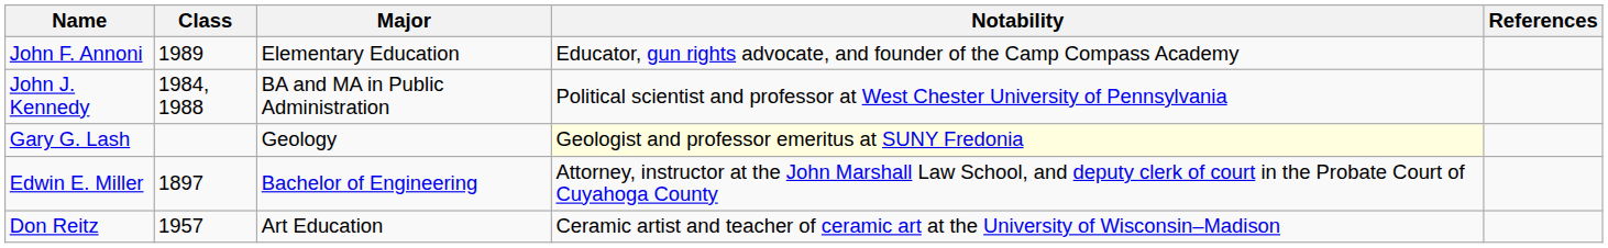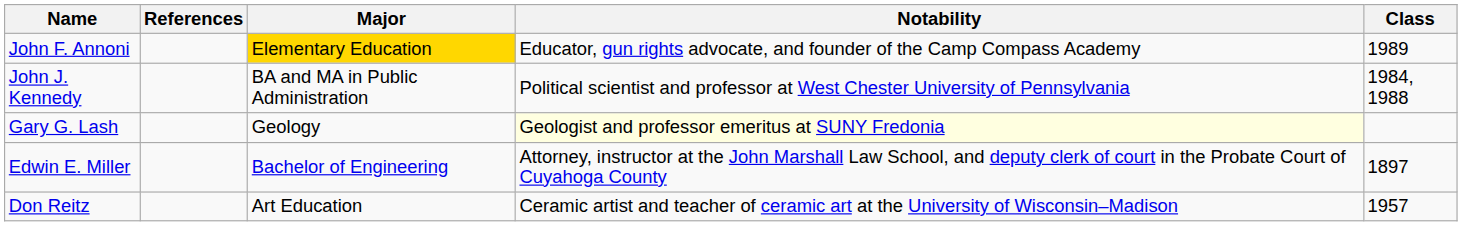 <table class="wikitable sortable" style="width:100%;">
 <tr>
 <th>Name</th>
-<th>Class</th>
+<th>References</th>
 <th>Major</th>
 <th>Notability</th>
-<th>References</th>
+<th>Class</th>
 </tr>
 <tr>
 <td><a href='#'>John F. Annoni</a></td>
+<td></td>
+<td style="background: gold;">Elementary Education</td>
+<td>Educator, <a href='#'>gun rights</a> advocate, and founder of the Camp Compass Academy</td>
 <td>1989</td>
-<td>Elementary Education</td>
-<td>Educator, <a href='#'>gun rights</a> advocate, and founder of the Camp Compass Academy</td>
-<td></td>
 </tr>
 <tr>
 <td><a href='#'>John J. Kennedy</a></td>
-<td>1984, 1988</td>
+<td></td>
 <td>BA and MA in Public Administration</td>
 <td>Political scientist and professor at <a href='#'>West Chester University of Pennsylvania</a></td>
-<td></td>
+<td>1984, 1988</td>
 </tr>
 <tr>
 <td><a href='#'>Gary G. Lash</a></td>
 <td></td>
 <td>Geology</td>
 <td style="background: lightyellow;">Geologist and professor emeritus at <a href='#'>SUNY Fredonia</a></td>
 <td></td>
 </tr>
 <tr>
 <td><a href='#'>Edwin E. Miller</a></td>
-<td>1897</td>
+<td></td>
 <td><a href='#'>Bachelor of Engineering</a></td>
 <td>Attorney, instructor at the <a href='#'>John Marshall</a> Law School, and <a href='#'>deputy clerk of court</a> in the Probate Court of <a href='#'>Cuyahoga County</a></td>
-<td></td>
+<td>1897</td>
 </tr>
 <tr>
 <td><a href='#'>Don Reitz</a></td>
-<td>1957</td>
+<td></td>
 <td>Art Education</td>
 <td>Ceramic artist and teacher of <a href='#'>ceramic art</a> at the <a href='#'>University of Wisconsin–Madison</a></td>
-<td></td>
+<td>1957</td>
 </tr>
 </table>
